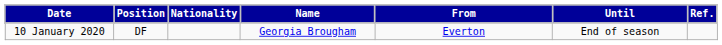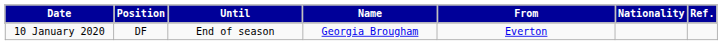 <table class="wikitable" style="text-align:center; font-size:90%; ">
 <tr>
 <th style="background:#000099;color:white;border:2px solid #C0C0C0; width:120px;">Date</th>
 <th style="background:#000099;color:white;border:2px solid #C0C0C0; width:50px;">Position</th>
-<th style="background:#000099;color:white;border:2px solid #C0C0C0; width:50px;">Nationality</th>
+<th style="background:#000099;color:white;border:2px solid #C0C0C0; width:150px;">Until</th>
 <th style="background:#000099;color:white;border:2px solid #C0C0C0; width:150px;">Name</th>
 <th style="background:#000099;color:white;border:2px solid #C0C0C0; width:200px;">From</th>
-<th style="background:#000099;color:white;border:2px solid #C0C0C0; width:150px;">Until</th>
+<th style="background:#000099;color:white;border:2px solid #C0C0C0; width:50px;">Nationality</th>
 <th style="background:#000099;color:white;border:2px solid #C0C0C0; width:25px;">Ref.</th>
 </tr>
 <tr>
 <td>10 January 2020</td>
 <td>DF</td>
-<td></td>
+<td>End of season</td>
 <td><a href='#'>Georgia Brougham</a></td>
 <td> <a href='#'>Everton</a></td>
-<td>End of season</td>
+<td></td>
 <td></td>
 </tr>
 </table>
